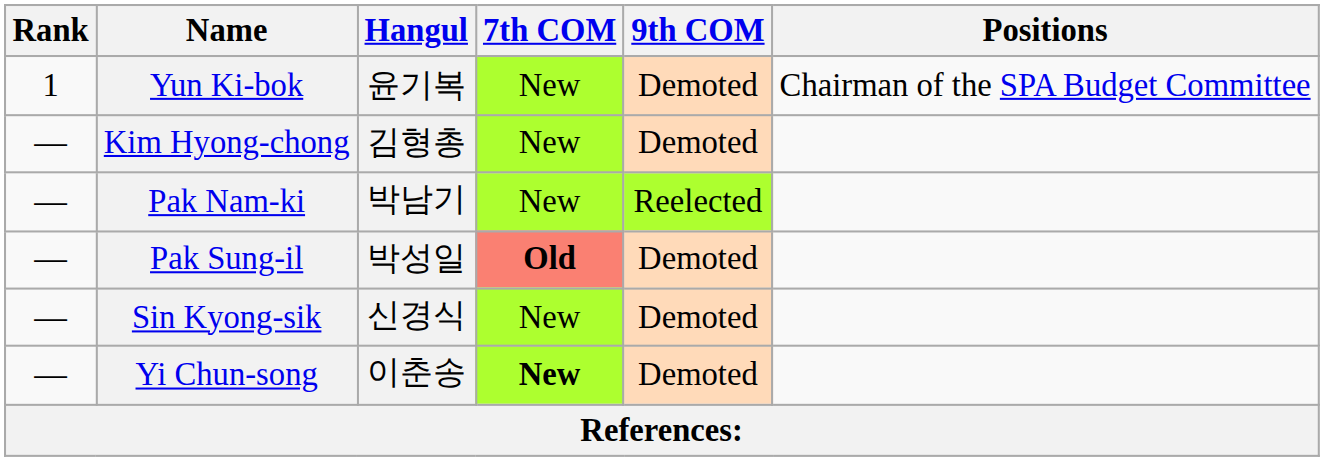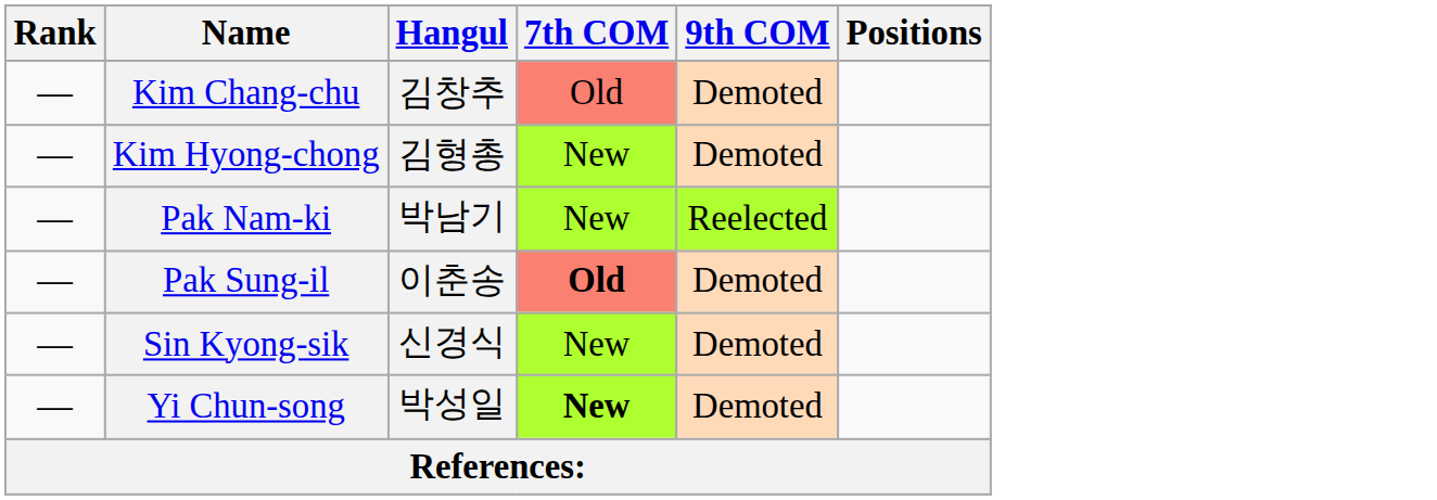 <table class="wikitable sortable">
 <tr>
 <th>Rank</th>
 <th>Name</th>
 <th class="unsortable"><a href='#'>Hangul</a></th>
 <th><a href='#'>7th COM</a></th>
 <th><a href='#'>9th COM</a></th>
 <th>Positions</th>
 </tr>
 <tr>
-<td align="center">1</td>
-<th align="center" scope="row" style="font-weight:normal;"><a href='#'>Yun Ki-bok</a></th>
-<th align="center" scope="row" style="font-weight:normal;">윤기복</th>
-<td align="center" style="background: GreenYellow">New</td>
+<td align="center">—</td>
+<th align="center" scope="row" style="font-weight:normal;"><a href='#'>Kim Chang-chu</a></th>
+<th align="center" scope="row" style="font-weight:normal;">김창추</th>
+<td style="background: Salmon" align="center">Old</td>
 <td style="background: PeachPuff" align="center">Demoted</td>
-<td>Chairman of the <a href='#'>SPA Budget Committee</a></td>
+<td></td>
 </tr>
 <tr>
 <td align="center">—</td>
 <th align="center" scope="row" style="font-weight:normal;"><a href='#'>Kim Hyong-chong</a></th>
 <th align="center" scope="row" style="font-weight:normal;">김형총</th>
 <td align="center" style="background: GreenYellow">New</td>
 <td style="background: PeachPuff" align="center">Demoted</td>
 <td></td>
 </tr>
 <tr>
 <td align="center">—</td>
 <th align="center" scope="row" style="font-weight:normal;"><a href='#'>Pak Nam-ki</a></th>
 <th align="center" scope="row" style="font-weight:normal;">박남기</th>
 <td align="center" style="background: GreenYellow">New</td>
 <td align="center" style="background: GreenYellow">Reelected</td>
 <td></td>
 </tr>
 <tr>
 <td align="center">—</td>
 <th align="center" scope="row" style="font-weight:normal;"><a href='#'>Pak Sung-il</a></th>
-<th align="center" scope="row" style="font-weight:normal;">박성일</th>
+<th align="center" scope="row" style="font-weight:normal;">이춘송</th>
 <td style="background: Salmon" align="center"><strong>Old</strong></td>
 <td style="background: PeachPuff" align="center">Demoted</td>
 <td></td>
 </tr>
 <tr>
 <td align="center">—</td>
 <th align="center" scope="row" style="font-weight:normal;"><a href='#'>Sin Kyong-sik</a></th>
 <th align="center" scope="row" style="font-weight:normal;">신경식</th>
 <td align="center" style="background: GreenYellow">New</td>
 <td style="background: PeachPuff" align="center">Demoted</td>
 <td></td>
 </tr>
 <tr>
 <td align="center">—</td>
 <th align="center" scope="row" style="font-weight:normal;"><a href='#'>Yi Chun-song</a></th>
-<th align="center" scope="row" style="font-weight:normal;">이춘송</th>
+<th align="center" scope="row" style="font-weight:normal;">박성일</th>
 <td align="center" style="background: GreenYellow"><strong>New</strong></td>
 <td style="background: PeachPuff" align="center">Demoted</td>
 <td></td>
 </tr>
 <tr>
 <th colspan="6" unsortable><strong>References:</strong><br></th>
 </tr>
 </table>
